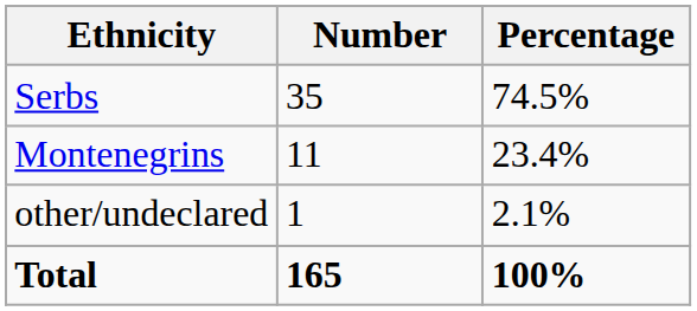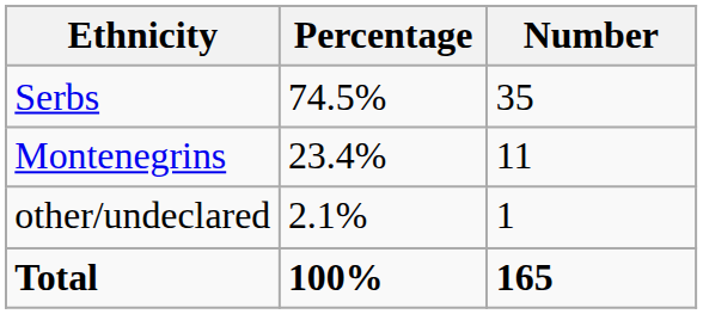 <table class="wikitable">
 <tr>
 <th width="100px">Ethnicity</th>
+<th width="80px">Percentage</th>
 <th width="80px">Number</th>
-<th width="80px">Percentage</th>
 </tr>
 <tr>
 <td><a href='#'>Serbs</a></td>
+<td>74.5%</td>
 <td>35</td>
-<td>74.5%</td>
 </tr>
 <tr>
 <td><a href='#'>Montenegrins</a></td>
+<td>23.4%</td>
 <td>11</td>
-<td>23.4%</td>
 </tr>
 <tr>
 <td>other/undeclared</td>
+<td>2.1%</td>
 <td>1</td>
-<td>2.1%</td>
 </tr>
 <tr>
 <td><strong>Total</strong></td>
+<td><strong>100%</strong></td>
 <td><strong>165</strong></td>
-<td><strong>100%</strong></td>
 </tr>
 </table>
